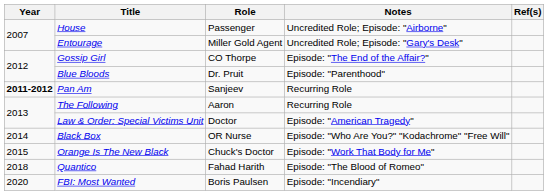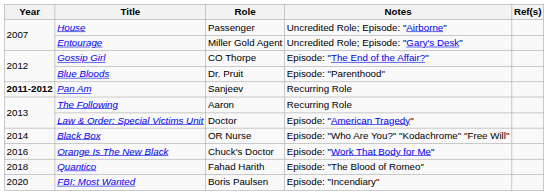 <table class="wikitable">
 <tr>
 <th>Year</th>
 <th>Title</th>
 <th>Role</th>
 <th>Notes</th>
 <th>Ref(s)</th>
 </tr>
 <tr>
 <td rowspan="2">2007</td>
 <td><em><a href='#'>House</a></em></td>
 <td>Passenger</td>
 <td>Uncredited Role; Episode: "<a href='#'>Airborne</a>"</td>
 <td></td>
 </tr>
 <tr>
 <td><em><a href='#'>Entourage</a></em></td>
 <td>Miller Gold Agent</td>
 <td>Uncredited Role; Episode: "<a href='#'>Gary's Desk</a>"</td>
 <td></td>
 </tr>
 <tr>
 <td rowspan="2">2012</td>
 <td><em><a href='#'>Gossip Girl</a></em></td>
 <td>CO Thorpe</td>
 <td>Episode: "<a href='#'>The End of the Affair?</a>"</td>
 <td></td>
 </tr>
 <tr>
 <td><a href='#'><em>Blue Bloods</em></a></td>
 <td>Dr. Pruit</td>
 <td>Episode: "Parenthood"</td>
 <td></td>
 </tr>
 <tr>
 <td><strong>2011-2012</strong></td>
 <td><em><a href='#'>Pan Am</a></em></td>
 <td>Sanjeev</td>
 <td>Recurring Role</td>
 <td></td>
 </tr>
 <tr>
 <td rowspan="2">2013</td>
 <td><em><a href='#'>The Following</a></em></td>
 <td>Aaron</td>
 <td>Recurring Role</td>
 <td></td>
 </tr>
 <tr>
 <td><em><a href='#'>Law & Order: Special Victims Unit</a></em></td>
 <td>Doctor</td>
 <td>Episode: "<a href='#'>American Tragedy</a>"</td>
 <td></td>
 </tr>
 <tr>
 <td>2014</td>
 <td><em><a href='#'>Black Box</a></em></td>
 <td>OR Nurse</td>
 <td>Episode: "Who Are You?" "Kodachrome" "Free Will"</td>
 <td></td>
 </tr>
 <tr>
-<td>2015</td>
+<td>2016</td>
 <td><em><a href='#'>Orange Is The New Black</a></em></td>
 <td>Chuck's Doctor</td>
 <td>Episode: "<a href='#'>Work That Body for Me</a>"</td>
 <td></td>
 </tr>
 <tr>
 <td>2018</td>
 <td><em><a href='#'>Quantico</a></em></td>
 <td>Fahad Harith</td>
 <td>Episode: "The Blood of Romeo"</td>
 <td></td>
 </tr>
 <tr>
 <td>2020</td>
 <td><em><a href='#'>FBI: Most Wanted</a></em></td>
 <td>Boris Paulsen</td>
 <td>Episode: "Incendiary"</td>
 <td></td>
 </tr>
 </table>
